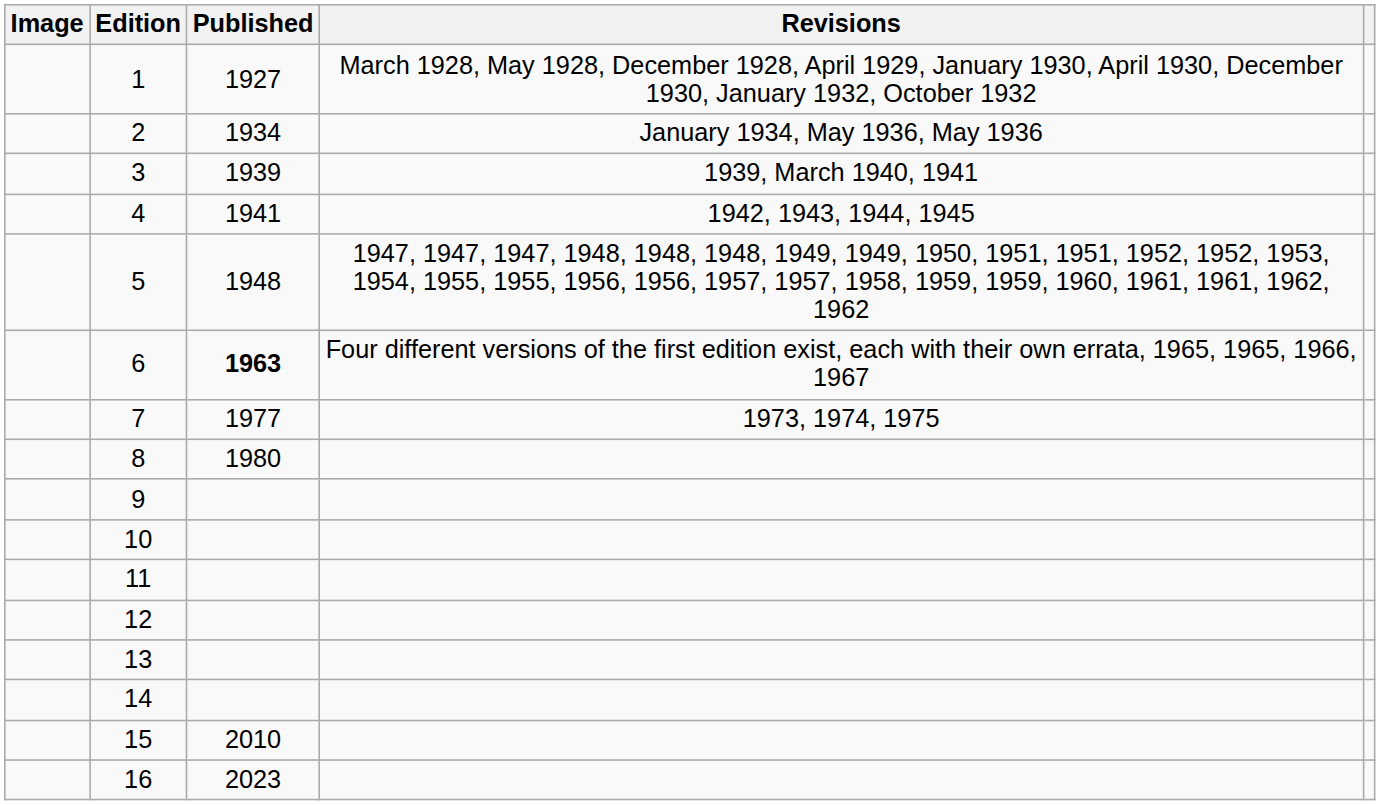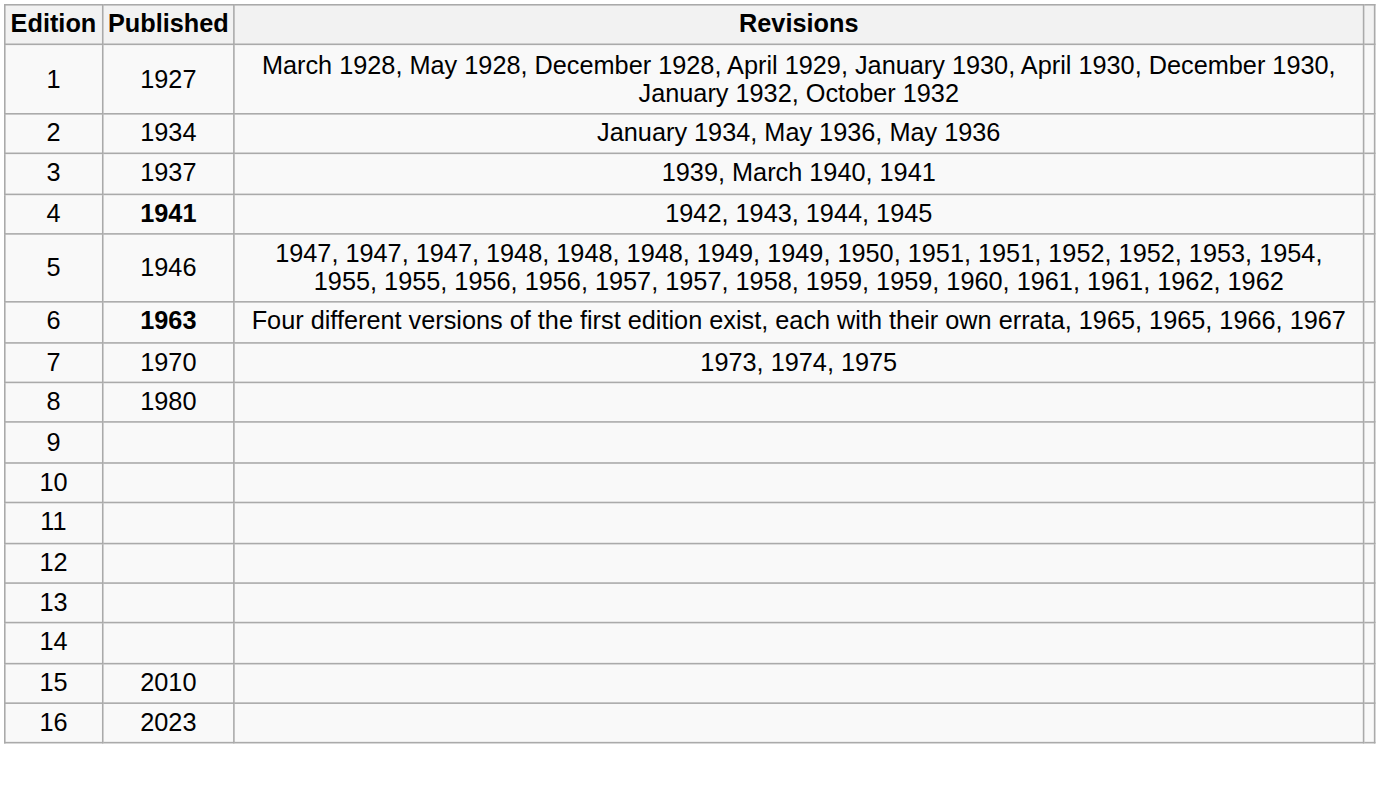 <table class="wikitable" style="text-align:center">
 <tr>
-<th>Image</th>
 <th>Edition</th>
 <th>Published</th>
 <th>Revisions</th>
 <th></th>
 </tr>
 <tr>
-<td></td>
 <td>1</td>
 <td>1927</td>
 <td>March 1928, May 1928, December 1928, April 1929, January 1930, April 1930, December 1930, January 1932, October 1932</td>
 <td></td>
 </tr>
 <tr>
-<td></td>
 <td>2</td>
 <td>1934</td>
 <td>January 1934, May 1936, May 1936</td>
 <td></td>
 </tr>
 <tr>
-<td></td>
 <td>3</td>
-<td>1939</td>
+<td>1937</td>
 <td>1939, March 1940, 1941</td>
 <td></td>
 </tr>
 <tr>
-<td></td>
 <td>4</td>
-<td>1941</td>
+<td><strong>1941</strong></td>
 <td>1942, 1943, 1944, 1945</td>
 <td></td>
 </tr>
 <tr>
-<td></td>
 <td>5</td>
-<td>1948</td>
+<td>1946</td>
 <td>1947, 1947, 1947, 1948, 1948, 1948, 1949, 1949, 1950, 1951, 1951, 1952, 1952, 1953, 1954, 1955, 1955, 1956, 1956, 1957, 1957, 1958, 1959, 1959, 1960, 1961, 1961, 1962, 1962</td>
 <td></td>
 </tr>
 <tr>
-<td></td>
 <td>6</td>
 <td><strong>1963</strong></td>
 <td>Four different versions of the first edition exist, each with their own errata, 1965, 1965, 1966, 1967</td>
 <td></td>
 </tr>
 <tr>
-<td></td>
 <td>7</td>
-<td>1977</td>
+<td>1970</td>
 <td>1973, 1974, 1975</td>
 <td></td>
 </tr>
 <tr>
-<td></td>
 <td>8</td>
 <td>1980</td>
 <td></td>
 <td></td>
 </tr>
 <tr>
-<td></td>
 <td>9</td>
 <td></td>
 <td></td>
 <td></td>
 </tr>
 <tr>
-<td></td>
 <td>10</td>
 <td></td>
 <td></td>
 <td></td>
 </tr>
 <tr>
-<td></td>
 <td>11</td>
 <td></td>
 <td></td>
 <td></td>
 </tr>
 <tr>
-<td></td>
 <td>12</td>
 <td></td>
 <td></td>
 <td></td>
 </tr>
 <tr>
-<td></td>
 <td>13</td>
 <td></td>
 <td></td>
 <td></td>
 </tr>
 <tr>
-<td></td>
 <td>14</td>
 <td></td>
 <td></td>
 <td></td>
 </tr>
 <tr>
-<td></td>
 <td>15</td>
 <td>2010</td>
 <td></td>
 <td></td>
 </tr>
 <tr>
-<td></td>
 <td>16</td>
 <td>2023</td>
 <td></td>
 <td></td>
 </tr>
 </table>
